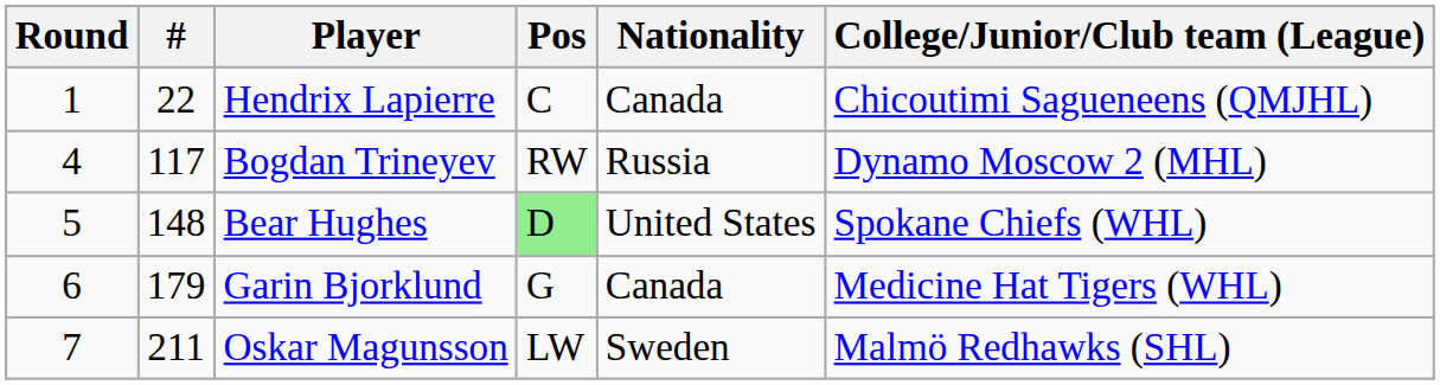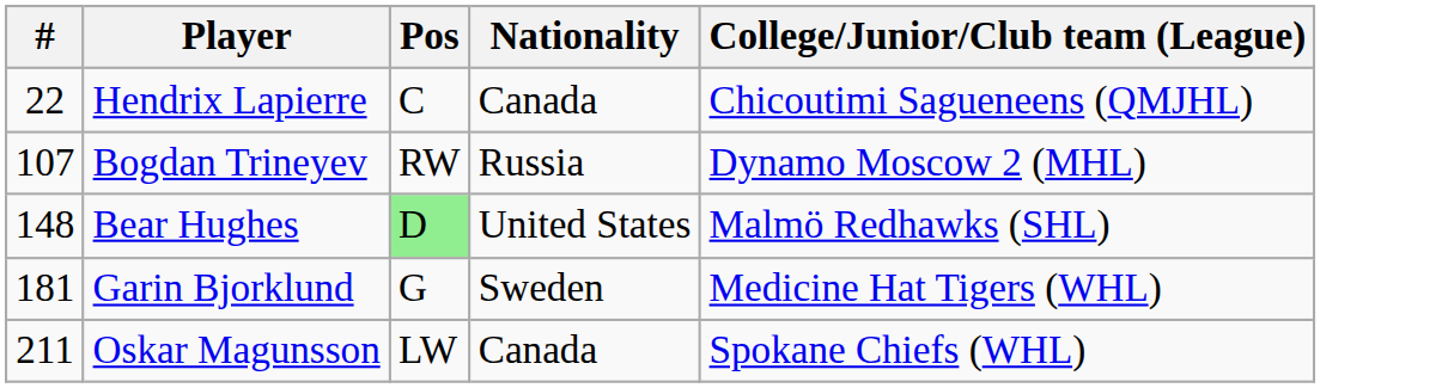 <table class="wikitable">
 <tr>
-<th>Round</th>
 <th>#</th>
 <th>Player</th>
 <th>Pos</th>
 <th>Nationality</th>
 <th>College/Junior/Club team (League)</th>
 </tr>
 <tr>
-<td style="text-align:center;">1</td>
 <td style="text-align:center;">22</td>
 <td><a href='#'>Hendrix Lapierre</a></td>
 <td>C</td>
 <td> Canada</td>
 <td><a href='#'>Chicoutimi Sagueneens</a> (<a href='#'>QMJHL</a>)</td>
 </tr>
 <tr>
-<td style="text-align:center;">4</td>
-<td style="text-align:center;">117</td>
+<td style="text-align:center;">107</td>
 <td><a href='#'>Bogdan Trineyev</a></td>
 <td>RW</td>
 <td> Russia</td>
 <td><a href='#'>Dynamo Moscow 2</a> (<a href='#'>MHL</a>)</td>
 </tr>
 <tr>
-<td style="text-align:center;">5</td>
 <td style="text-align:center;">148</td>
 <td><a href='#'>Bear Hughes</a></td>
 <td style="background: lightgreen;">D</td>
 <td> United States</td>
-<td><a href='#'>Spokane Chiefs</a> (<a href='#'>WHL</a>)</td>
+<td><a href='#'>Malmö Redhawks</a> (<a href='#'>SHL</a>)</td>
 </tr>
 <tr>
-<td style="text-align:center;">6</td>
-<td style="text-align:center;">179</td>
+<td style="text-align:center;">181</td>
 <td><a href='#'>Garin Bjorklund</a></td>
 <td>G</td>
-<td> Canada</td>
+<td> Sweden</td>
 <td><a href='#'>Medicine Hat Tigers</a> (<a href='#'>WHL</a>)</td>
 </tr>
 <tr>
-<td style="text-align:center;">7</td>
 <td style="text-align:center;">211</td>
 <td><a href='#'>Oskar Magunsson</a></td>
 <td>LW</td>
-<td> Sweden</td>
-<td><a href='#'>Malmö Redhawks</a> (<a href='#'>SHL</a>)</td>
+<td> Canada</td>
+<td><a href='#'>Spokane Chiefs</a> (<a href='#'>WHL</a>)</td>
 </tr>
 </table>
